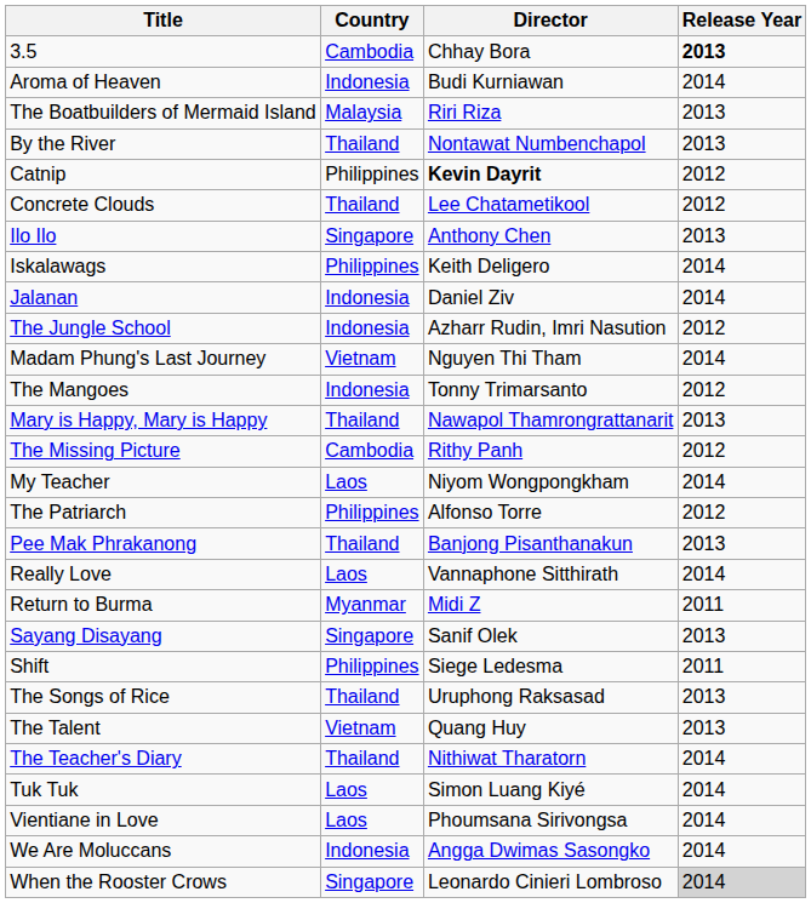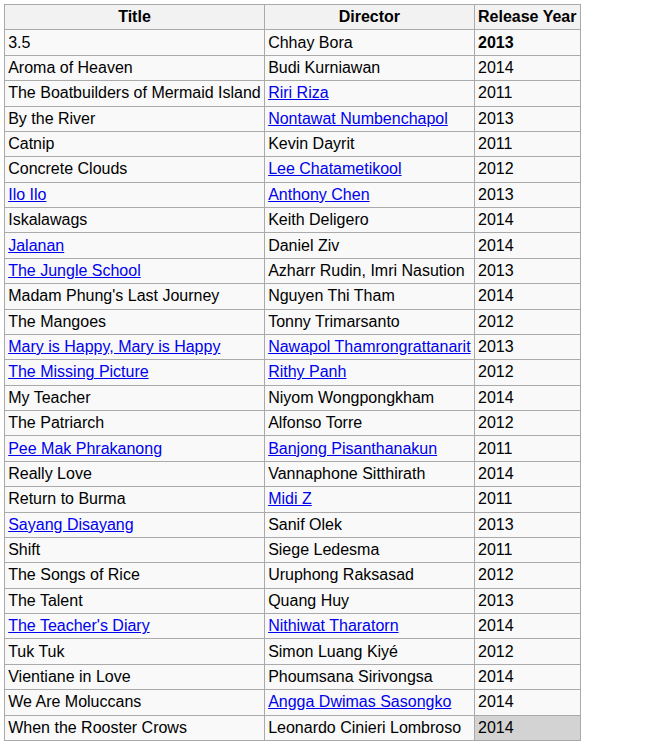 <table class="wikitable">
 <tr>
 <th>Title</th>
-<th>Country</th>
 <th>Director</th>
 <th>Release Year</th>
 </tr>
 <tr>
 <td>3.5</td>
-<td><a href='#'>Cambodia</a></td>
 <td>Chhay Bora</td>
 <td><strong>2013</strong></td>
 </tr>
 <tr>
 <td>Aroma of Heaven</td>
-<td><a href='#'>Indonesia</a></td>
 <td>Budi Kurniawan</td>
 <td>2014</td>
 </tr>
 <tr>
 <td>The Boatbuilders of Mermaid Island</td>
-<td><a href='#'>Malaysia</a></td>
 <td><a href='#'>Riri Riza</a></td>
-<td>2013</td>
+<td>2011</td>
 </tr>
 <tr>
 <td>By the River</td>
-<td><a href='#'>Thailand</a></td>
 <td><a href='#'>Nontawat Numbenchapol</a></td>
 <td>2013</td>
 </tr>
 <tr>
 <td>Catnip</td>
-<td>Philippines</td>
-<td><strong>Kevin Dayrit</strong></td>
-<td>2012</td>
+<td>Kevin Dayrit</td>
+<td>2011</td>
 </tr>
 <tr>
 <td>Concrete Clouds</td>
-<td><a href='#'>Thailand</a></td>
 <td><a href='#'>Lee Chatametikool</a></td>
 <td>2012</td>
 </tr>
 <tr>
 <td><a href='#'>Ilo Ilo</a></td>
-<td><a href='#'>Singapore</a></td>
 <td><a href='#'>Anthony Chen</a></td>
 <td>2013</td>
 </tr>
 <tr>
 <td>Iskalawags</td>
-<td><a href='#'>Philippines</a></td>
 <td>Keith Deligero</td>
 <td>2014</td>
 </tr>
 <tr>
 <td><a href='#'>Jalanan</a></td>
-<td><a href='#'>Indonesia</a></td>
 <td>Daniel Ziv</td>
 <td>2014</td>
 </tr>
 <tr>
 <td><a href='#'>The Jungle School</a></td>
-<td><a href='#'>Indonesia</a></td>
 <td>Azharr Rudin, Imri Nasution</td>
-<td>2012</td>
+<td>2013</td>
 </tr>
 <tr>
 <td>Madam Phung's Last Journey</td>
-<td><a href='#'>Vietnam</a></td>
 <td>Nguyen Thi Tham</td>
 <td>2014</td>
 </tr>
 <tr>
 <td>The Mangoes</td>
-<td><a href='#'>Indonesia</a></td>
 <td>Tonny Trimarsanto</td>
 <td>2012</td>
 </tr>
 <tr>
 <td><a href='#'>Mary is Happy, Mary is Happy</a></td>
-<td><a href='#'>Thailand</a></td>
 <td><a href='#'>Nawapol Thamrongrattanarit</a></td>
 <td>2013</td>
 </tr>
 <tr>
 <td><a href='#'>The Missing Picture</a></td>
-<td><a href='#'>Cambodia</a></td>
 <td><a href='#'>Rithy Panh</a></td>
 <td>2012</td>
 </tr>
 <tr>
 <td>My Teacher</td>
-<td><a href='#'>Laos</a></td>
 <td>Niyom Wongpongkham</td>
 <td>2014</td>
 </tr>
 <tr>
 <td>The Patriarch</td>
-<td><a href='#'>Philippines</a></td>
 <td>Alfonso Torre</td>
 <td>2012</td>
 </tr>
 <tr>
 <td><a href='#'>Pee Mak Phrakanong</a></td>
-<td><a href='#'>Thailand</a></td>
 <td><a href='#'>Banjong Pisanthanakun</a></td>
-<td>2013</td>
+<td>2011</td>
 </tr>
 <tr>
 <td>Really Love</td>
-<td><a href='#'>Laos</a></td>
 <td>Vannaphone Sitthirath</td>
 <td>2014</td>
 </tr>
 <tr>
 <td>Return to Burma</td>
-<td><a href='#'>Myanmar</a></td>
 <td><a href='#'>Midi Z</a></td>
 <td>2011</td>
 </tr>
 <tr>
 <td><a href='#'>Sayang Disayang</a></td>
-<td><a href='#'>Singapore</a></td>
 <td>Sanif Olek</td>
 <td>2013</td>
 </tr>
 <tr>
 <td>Shift</td>
-<td><a href='#'>Philippines</a></td>
 <td>Siege Ledesma</td>
 <td>2011</td>
 </tr>
 <tr>
 <td>The Songs of Rice</td>
-<td><a href='#'>Thailand</a></td>
 <td>Uruphong Raksasad</td>
-<td>2013</td>
+<td>2012</td>
 </tr>
 <tr>
 <td>The Talent</td>
-<td><a href='#'>Vietnam</a></td>
 <td>Quang Huy</td>
 <td>2013</td>
 </tr>
 <tr>
 <td><a href='#'>The Teacher's Diary</a></td>
-<td><a href='#'>Thailand</a></td>
 <td><a href='#'>Nithiwat Tharatorn</a></td>
 <td>2014</td>
 </tr>
 <tr>
 <td>Tuk Tuk</td>
-<td><a href='#'>Laos</a></td>
 <td>Simon Luang Kiyé</td>
-<td>2014</td>
+<td>2012</td>
 </tr>
 <tr>
 <td>Vientiane in Love</td>
-<td><a href='#'>Laos</a></td>
 <td>Phoumsana Sirivongsa</td>
 <td>2014</td>
 </tr>
 <tr>
 <td>We Are Moluccans</td>
-<td><a href='#'>Indonesia</a></td>
 <td><a href='#'>Angga Dwimas Sasongko</a></td>
 <td>2014</td>
 </tr>
 <tr>
 <td>When the Rooster Crows</td>
-<td><a href='#'>Singapore</a></td>
 <td>Leonardo Cinieri Lombroso</td>
 <td style="background: lightgrey;">2014</td>
 </tr>
 </table>
